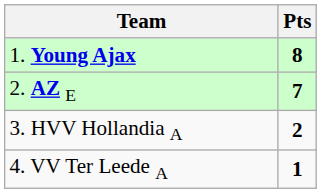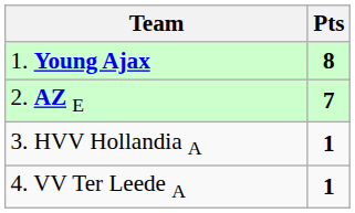 <table class="wikitable" style="text-align:center; float:left; margin-right:1em">
 <tr>
 <th style="width:200px">Team</th>
 <th width=20>Pts</th>
 </tr>
 <tr bgcolor=ccffcc>
 <td align=left>1. <strong><a href='#'>Young Ajax</a></strong></td>
 <td><strong>8</strong></td>
 </tr>
 <tr bgcolor=ccffcc>
 <td align=left>2. <strong><a href='#'>AZ</a></strong> <sub>E</sub></td>
 <td><strong>7</strong></td>
 </tr>
 <tr>
 <td align=left>3. HVV Hollandia <sub>A</sub></td>
-<td><strong>2</strong></td>
+<td><strong>1</strong></td>
 </tr>
 <tr>
 <td align=left>4. VV Ter Leede <sub>A</sub></td>
 <td><strong>1</strong></td>
 </tr>
 </table>
